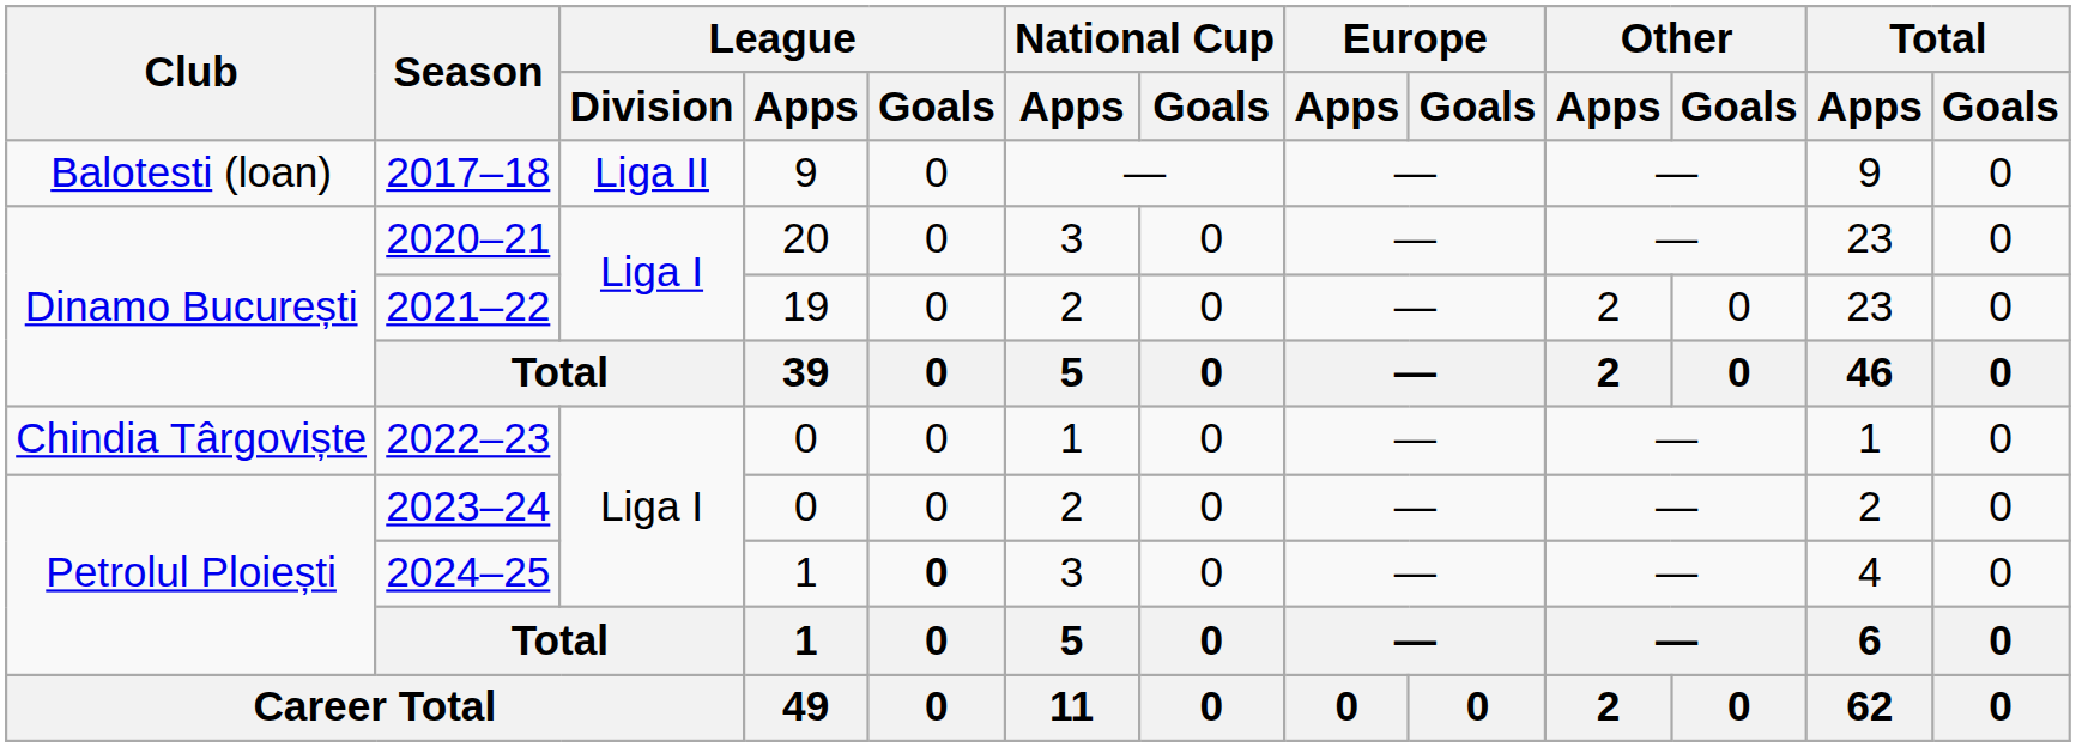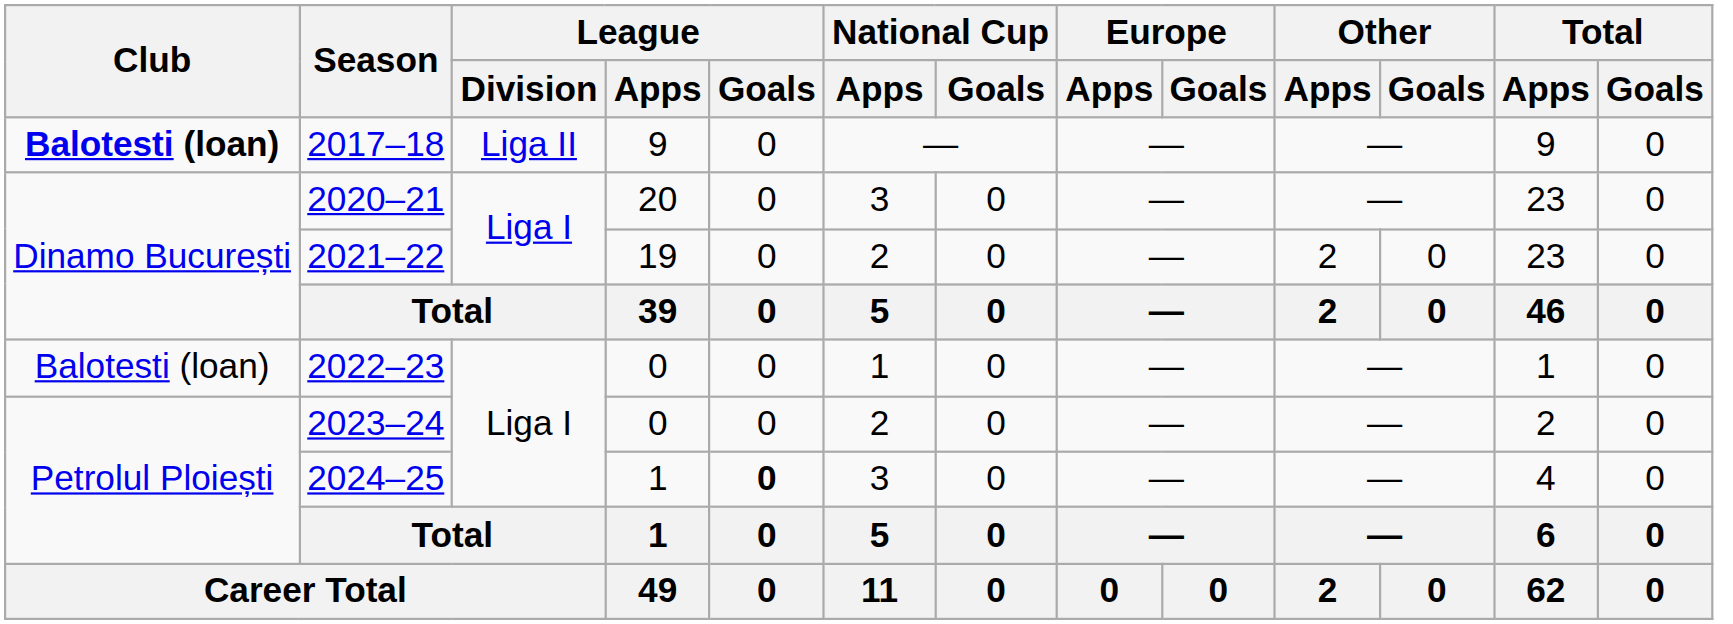 <table class=wikitable style=text-align:center>
 <tr>
 <th rowspan=2>Club</th>
 <th rowspan=2>Season</th>
 <th colspan=3>League</th>
 <th colspan=2>National Cup</th>
 <th colspan=2>Europe</th>
 <th colspan=2>Other</th>
 <th colspan=2>Total</th>
 </tr>
 <tr>
 <th>Division</th>
 <th>Apps</th>
 <th>Goals</th>
 <th>Apps</th>
 <th>Goals</th>
 <th>Apps</th>
 <th>Goals</th>
 <th>Apps</th>
 <th>Goals</th>
 <th>Apps</th>
 <th>Goals</th>
 </tr>
 <tr>
-<td><a href='#'>Balotesti</a> (loan)</td>
+<td><strong><a href='#'>Balotesti</a> (loan)</strong></td>
 <td><a href='#'>2017–18</a></td>
 <td rowspan="1"><a href='#'>Liga II</a></td>
 <td>9</td>
 <td>0</td>
 <td colspan="2">—</td>
 <td colspan="2">—</td>
 <td colspan="2">—</td>
 <td>9</td>
 <td>0</td>
 </tr>
 <tr>
 <td rowspan="3"><a href='#'>Dinamo București</a></td>
 <td><a href='#'>2020–21</a></td>
 <td rowspan="2"><a href='#'>Liga I</a></td>
 <td>20</td>
 <td>0</td>
 <td>3</td>
 <td>0</td>
 <td colspan="2">—</td>
 <td colspan="2">—</td>
 <td>23</td>
 <td>0</td>
 </tr>
 <tr>
 <td><a href='#'>2021–22</a></td>
 <td>19</td>
 <td>0</td>
 <td>2</td>
 <td>0</td>
 <td colspan="2">—</td>
 <td>2</td>
 <td>0</td>
 <td>23</td>
 <td>0</td>
 </tr>
 <tr>
 <th colspan="2">Total</th>
 <th>39</th>
 <th>0</th>
 <th>5</th>
 <th>0</th>
 <th colspan="2">—</th>
 <th>2</th>
 <th>0</th>
 <th>46</th>
 <th>0</th>
 </tr>
 <tr>
-<td><a href='#'>Chindia Târgoviște</a></td>
+<td><a href='#'>Balotesti</a> (loan)</td>
 <td><a href='#'>2022–23</a></td>
 <td rowspan="3">Liga I</td>
 <td>0</td>
 <td>0</td>
 <td>1</td>
 <td>0</td>
 <td colspan="2">—</td>
 <td colspan="2">—</td>
 <td>1</td>
 <td>0</td>
 </tr>
 <tr>
 <td rowspan="3"><a href='#'>Petrolul Ploiești</a></td>
 <td><a href='#'>2023–24</a></td>
 <td>0</td>
 <td>0</td>
 <td>2</td>
 <td>0</td>
 <td colspan="2">—</td>
 <td colspan="2">—</td>
 <td>2</td>
 <td>0</td>
 </tr>
 <tr>
 <td><a href='#'>2024–25</a></td>
 <td>1</td>
 <td><strong>0</strong></td>
 <td>3</td>
 <td>0</td>
 <td colspan="2">—</td>
 <td colspan="2">—</td>
 <td>4</td>
 <td>0</td>
 </tr>
 <tr>
 <th colspan="2">Total</th>
 <th>1</th>
 <th>0</th>
 <th>5</th>
 <th>0</th>
 <th colspan="2">—</th>
 <th colspan="2">—</th>
 <th>6</th>
 <th>0</th>
 </tr>
 <tr>
 <th colspan="3">Career Total</th>
 <th>49</th>
 <th>0</th>
 <th>11</th>
 <th>0</th>
 <th>0</th>
 <th>0</th>
 <th>2</th>
 <th>0</th>
 <th>62</th>
 <th>0</th>
 </tr>
 </table>
